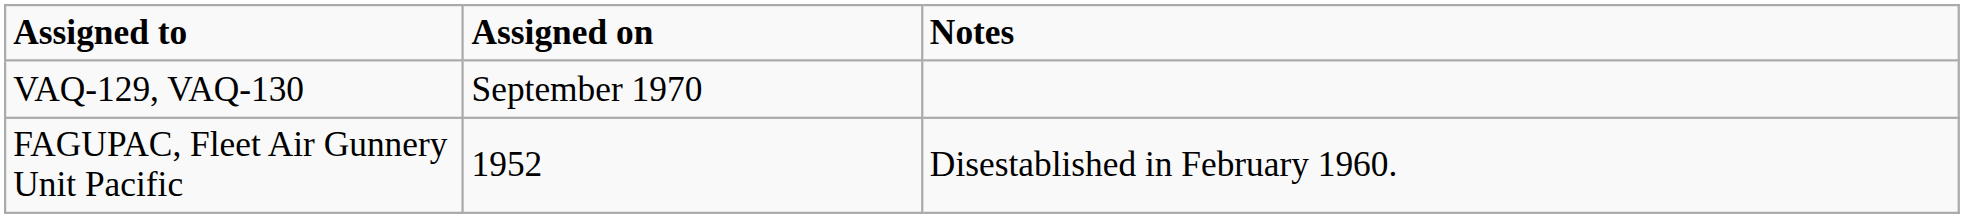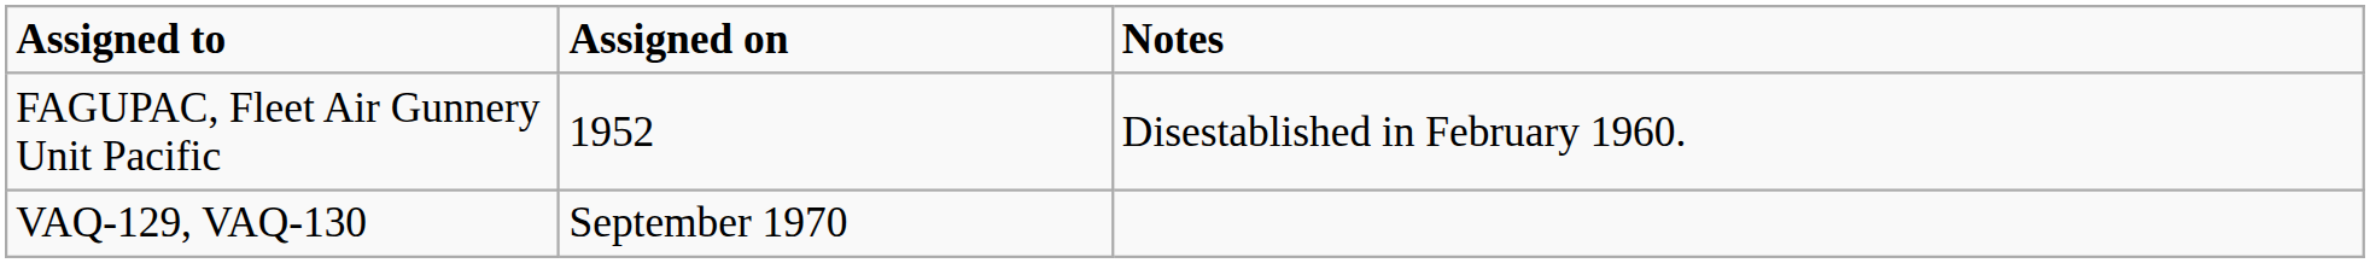 <table class="wikitable" style="width: 70%;">
 <tr>
 <td style="width: 200px;"><strong>Assigned to</strong></td>
 <td style="width: 200px;"><strong>Assigned on</strong></td>
 <td><strong>Notes</strong></td>
 </tr>
 <tr>
+<td>FAGUPAC, Fleet Air Gunnery Unit Pacific</td>
+<td>1952</td>
+<td>Disestablished in February 1960.</td>
+</tr>
+<tr>
 <td>VAQ-129, VAQ-130</td>
 <td>September 1970</td>
 <td></td>
 </tr>
-<tr>
-<td>FAGUPAC, Fleet Air Gunnery Unit Pacific</td>
-<td>1952</td>
-<td>Disestablished in February 1960.</td>
-</tr>
 </table>
